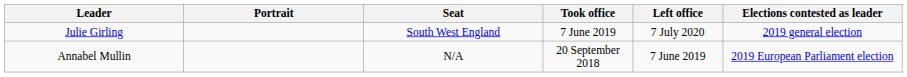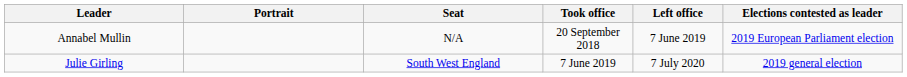 <table class="wikitable" style="text-align:center">
 <tr>
 <th style="width:20%;">Leader</th>
 <th width=20>Portrait</th>
 <th style="width:20%;">Seat</th>
 <th style="width:10%;">Took office</th>
 <th style="width:10%;">Left office</th>
 <th style="width:20%;">Elections contested as leader</th>
 </tr>
 <tr>
+<td>Annabel Mullin</td>
+<td></td>
+<td>N/A</td>
+<td>20 September 2018</td>
+<td>7 June 2019</td>
+<td><a href='#'>2019 European Parliament election</a></td>
+</tr>
+<tr>
 <td><a href='#'>Julie Girling</a></td>
 <td></td>
 <td><a href='#'>South West England</a> </td>
 <td>7 June 2019</td>
 <td>7 July 2020</td>
 <td><a href='#'>2019 general election</a></td>
 </tr>
-<tr>
-<td>Annabel Mullin</td>
-<td></td>
-<td>N/A</td>
-<td>20 September 2018</td>
-<td>7 June 2019</td>
-<td><a href='#'>2019 European Parliament election</a></td>
-</tr>
 </table>
